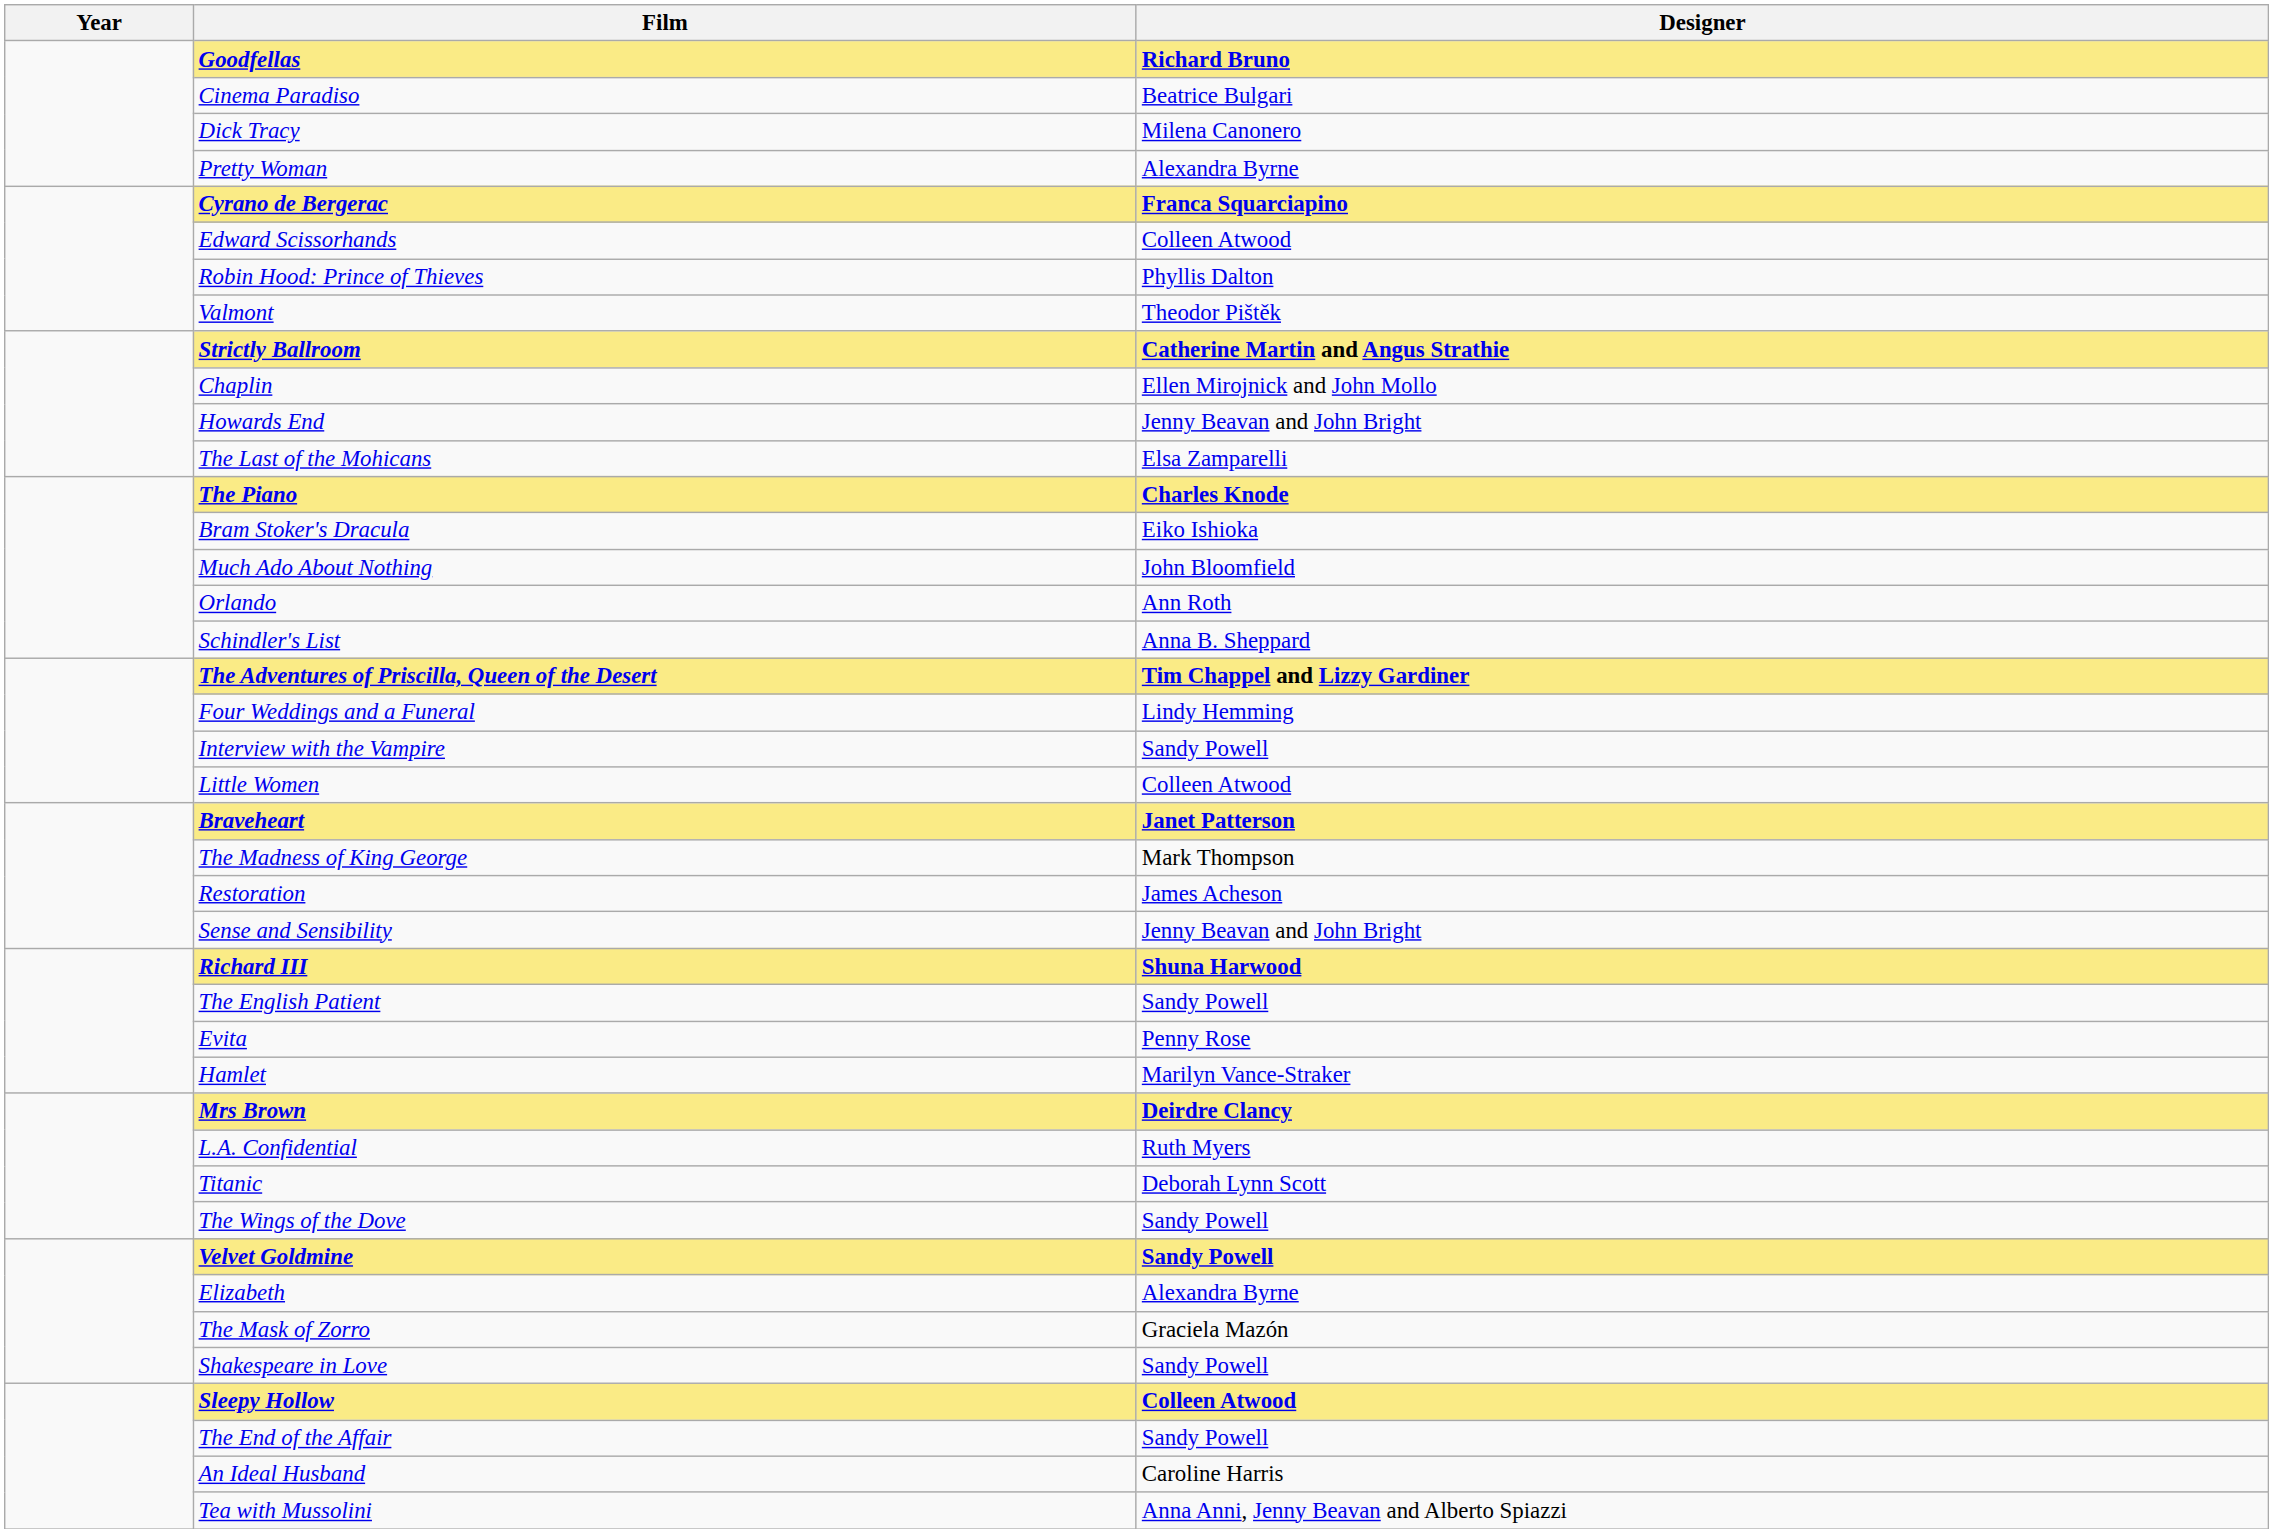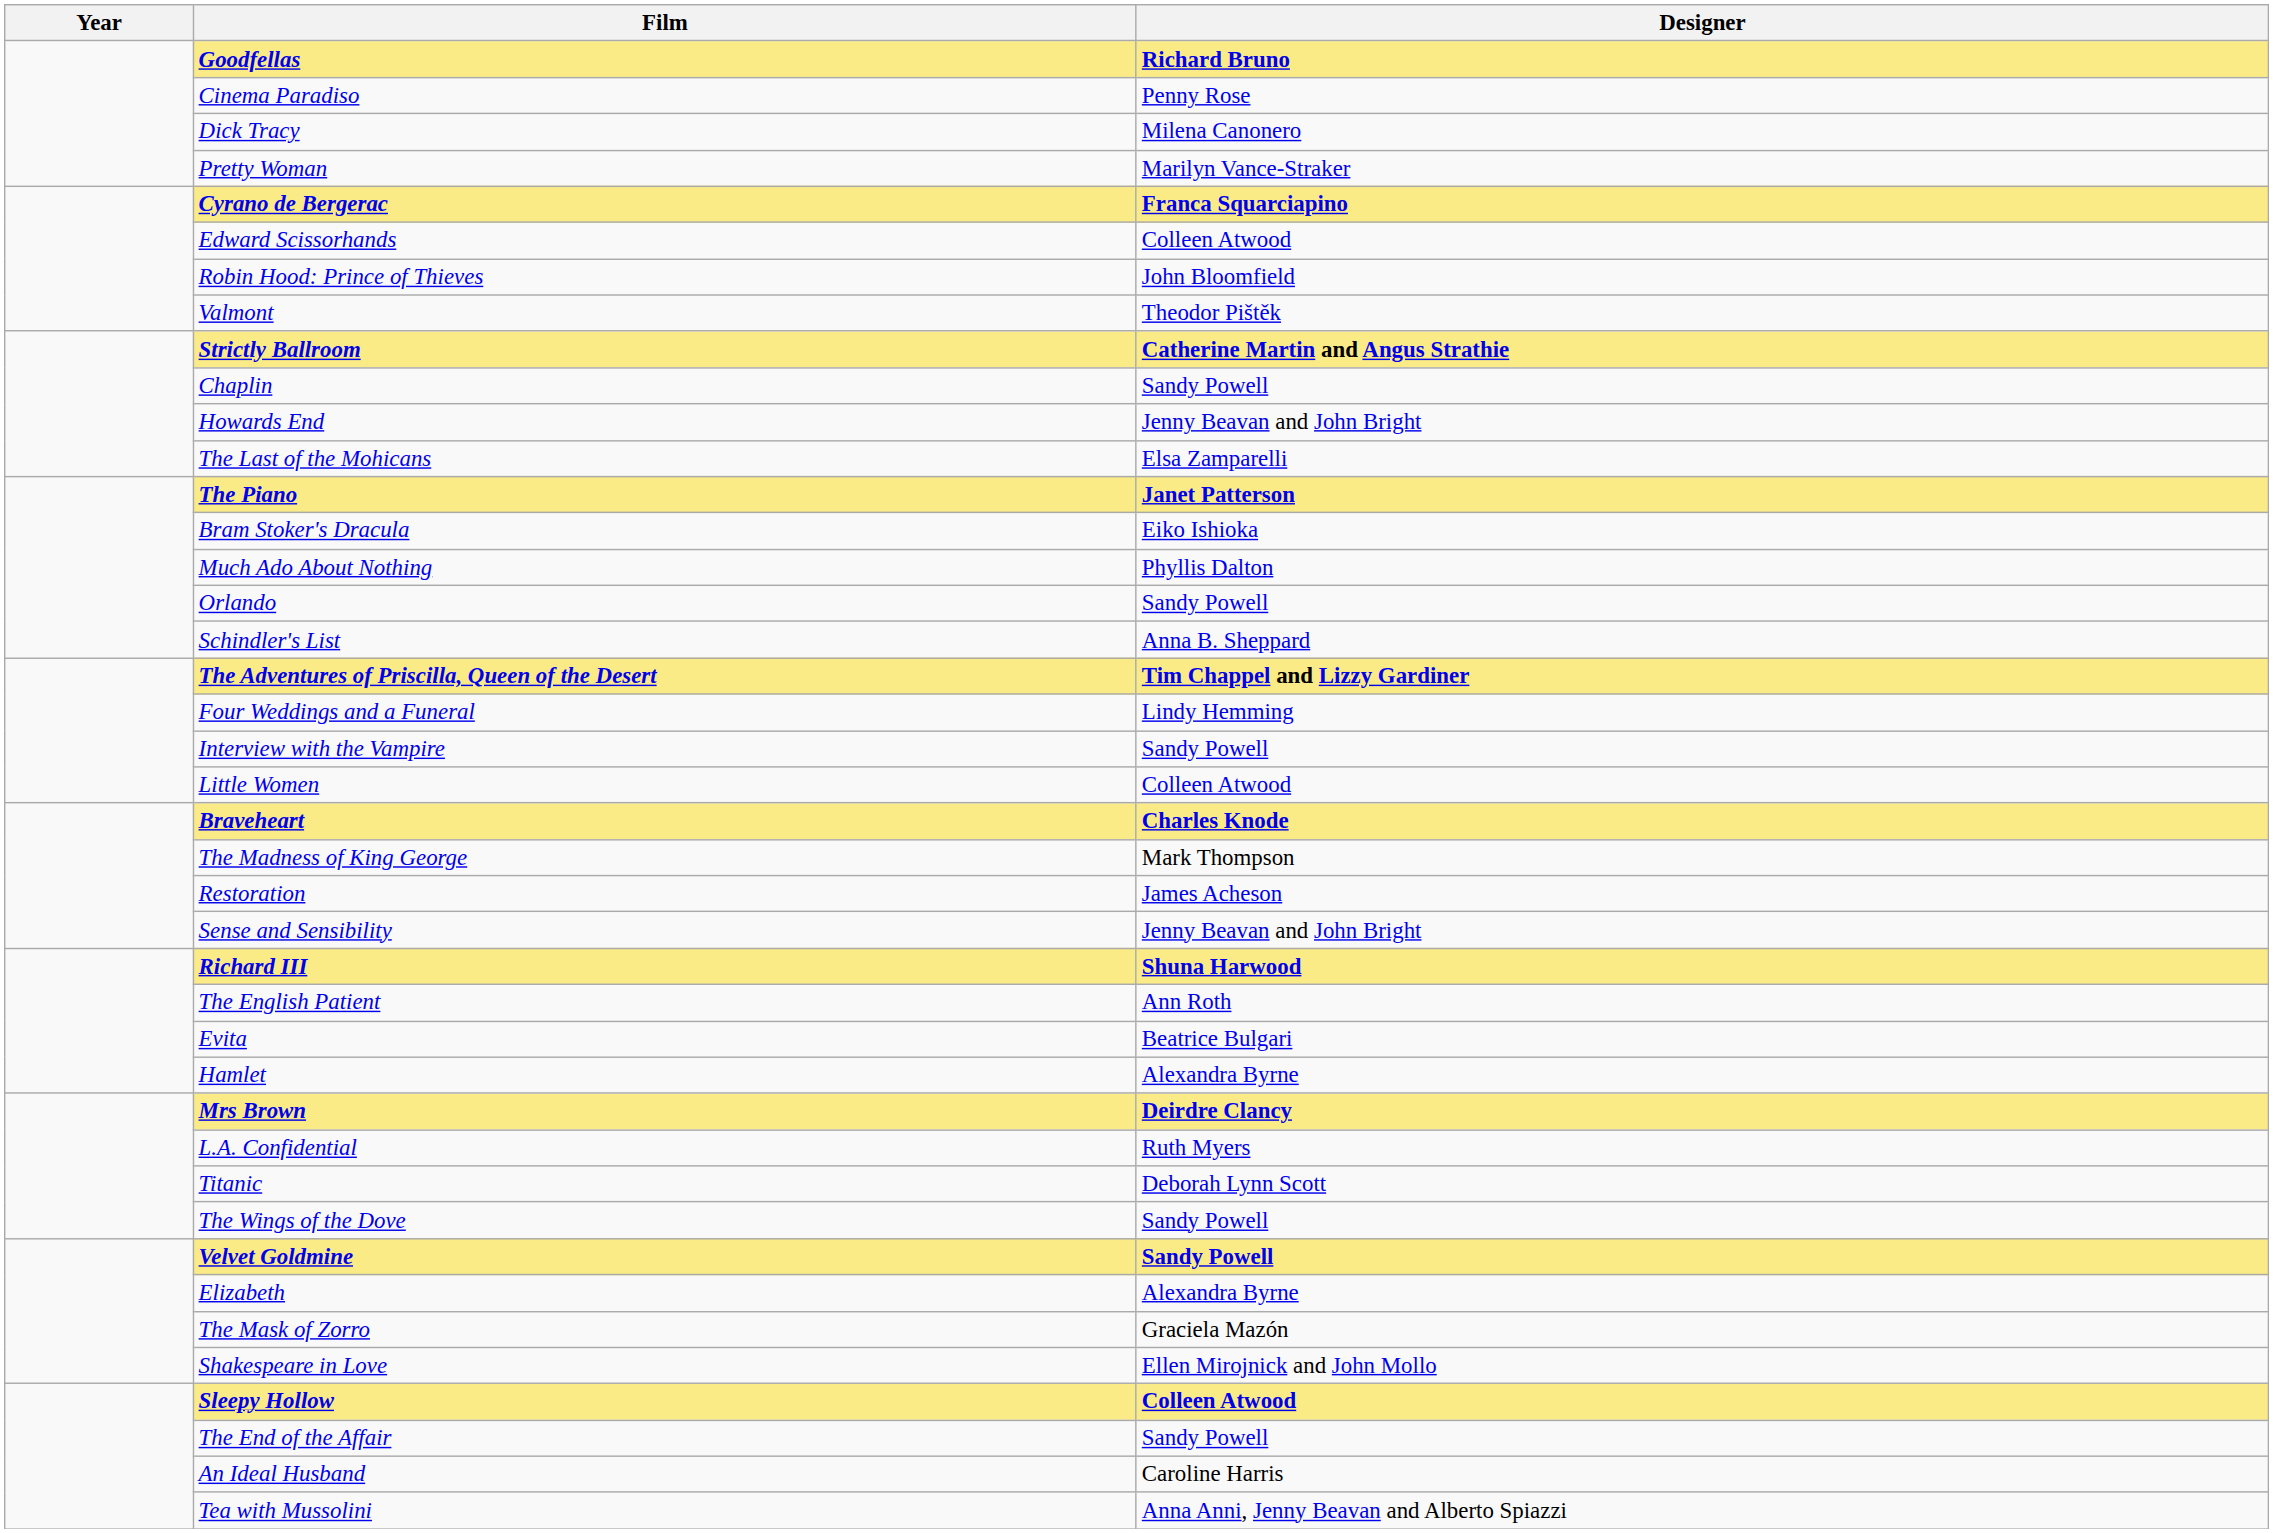 <table class="wikitable" style="width:100%;" cellpadding="5">
 <tr>
 <th style="width:5%;">Year</th>
 <th style="width:25%;">Film</th>
 <th style="width:30%;">Designer</th>
 </tr>
 <tr>
 <td rowspan="4"></td>
 <td style="background:#FAEB86"><strong><em><a href='#'>Goodfellas</a></em></strong></td>
 <td style="background:#FAEB86"><strong><a href='#'>Richard Bruno</a></strong></td>
 </tr>
 <tr>
 <td><em><a href='#'>Cinema Paradiso</a></em></td>
-<td><a href='#'>Beatrice Bulgari</a></td>
+<td><a href='#'>Penny Rose</a></td>
 </tr>
 <tr>
 <td><em><a href='#'>Dick Tracy</a></em></td>
 <td><a href='#'>Milena Canonero</a></td>
 </tr>
 <tr>
 <td><em><a href='#'>Pretty Woman</a></em></td>
-<td><a href='#'>Alexandra Byrne</a></td>
+<td><a href='#'>Marilyn Vance-Straker</a></td>
 </tr>
 <tr>
 <td rowspan="4"></td>
 <td style="background:#FAEB86"><strong><em><a href='#'>Cyrano de Bergerac</a></em></strong></td>
 <td style="background:#FAEB86"><strong><a href='#'>Franca Squarciapino</a></strong></td>
 </tr>
 <tr>
 <td><em><a href='#'>Edward Scissorhands</a></em></td>
 <td><a href='#'>Colleen Atwood</a></td>
 </tr>
 <tr>
 <td><em><a href='#'>Robin Hood: Prince of Thieves</a></em></td>
-<td><a href='#'>Phyllis Dalton</a></td>
+<td><a href='#'>John Bloomfield</a></td>
 </tr>
 <tr>
 <td><em><a href='#'>Valmont</a></em></td>
 <td><a href='#'>Theodor Pištěk</a></td>
 </tr>
 <tr>
 <td rowspan="4"></td>
 <td style="background:#FAEB86"><strong><em><a href='#'>Strictly Ballroom</a></em></strong></td>
 <td style="background:#FAEB86"><strong><a href='#'>Catherine Martin</a> and <a href='#'>Angus Strathie</a></strong></td>
 </tr>
 <tr>
 <td><em><a href='#'>Chaplin</a></em></td>
-<td><a href='#'>Ellen Mirojnick</a> and <a href='#'>John Mollo</a></td>
+<td><a href='#'>Sandy Powell</a></td>
 </tr>
 <tr>
 <td><em><a href='#'>Howards End</a></em></td>
 <td><a href='#'>Jenny Beavan</a> and <a href='#'>John Bright</a></td>
 </tr>
 <tr>
 <td><em><a href='#'>The Last of the Mohicans</a></em></td>
 <td><a href='#'>Elsa Zamparelli</a></td>
 </tr>
 <tr>
 <td rowspan="5"></td>
 <td style="background:#FAEB86"><strong><em><a href='#'>The Piano</a></em></strong></td>
-<td style="background:#FAEB86"><strong><a href='#'>Charles Knode</a></strong></td>
+<td style="background:#FAEB86"><strong><a href='#'>Janet Patterson</a></strong></td>
 </tr>
 <tr>
 <td><em><a href='#'>Bram Stoker's Dracula</a></em></td>
 <td><a href='#'>Eiko Ishioka</a></td>
 </tr>
 <tr>
 <td><em><a href='#'>Much Ado About Nothing</a></em></td>
-<td><a href='#'>John Bloomfield</a></td>
+<td><a href='#'>Phyllis Dalton</a></td>
 </tr>
 <tr>
 <td><em><a href='#'>Orlando</a></em></td>
-<td><a href='#'>Ann Roth</a></td>
+<td><a href='#'>Sandy Powell</a></td>
 </tr>
 <tr>
 <td><em><a href='#'>Schindler's List</a></em></td>
 <td><a href='#'>Anna B. Sheppard</a></td>
 </tr>
 <tr>
 <td rowspan="4"></td>
 <td style="background:#FAEB86"><strong><em><a href='#'>The Adventures of Priscilla, Queen of the Desert</a></em></strong></td>
 <td style="background:#FAEB86"><strong><a href='#'>Tim Chappel</a> and <a href='#'>Lizzy Gardiner</a></strong></td>
 </tr>
 <tr>
 <td><em><a href='#'>Four Weddings and a Funeral</a></em></td>
 <td><a href='#'>Lindy Hemming</a></td>
 </tr>
 <tr>
 <td><em><a href='#'>Interview with the Vampire</a></em></td>
 <td><a href='#'>Sandy Powell</a></td>
 </tr>
 <tr>
 <td><em><a href='#'>Little Women</a></em></td>
 <td><a href='#'>Colleen Atwood</a></td>
 </tr>
 <tr>
 <td rowspan="4"></td>
 <td style="background:#FAEB86"><strong><em><a href='#'>Braveheart</a></em></strong></td>
-<td style="background:#FAEB86"><strong><a href='#'>Janet Patterson</a></strong></td>
+<td style="background:#FAEB86"><strong><a href='#'>Charles Knode</a></strong></td>
 </tr>
 <tr>
 <td><em><a href='#'>The Madness of King George</a></em></td>
 <td>Mark Thompson</td>
 </tr>
 <tr>
 <td><em><a href='#'>Restoration</a></em></td>
 <td><a href='#'>James Acheson</a></td>
 </tr>
 <tr>
 <td><em><a href='#'>Sense and Sensibility</a></em></td>
 <td><a href='#'>Jenny Beavan</a> and <a href='#'>John Bright</a></td>
 </tr>
 <tr>
 <td rowspan="4"></td>
 <td style="background:#FAEB86"><strong><em><a href='#'>Richard III</a></em></strong></td>
 <td style="background:#FAEB86"><strong><a href='#'>Shuna Harwood</a></strong></td>
 </tr>
 <tr>
 <td><em><a href='#'>The English Patient</a></em></td>
-<td><a href='#'>Sandy Powell</a></td>
+<td><a href='#'>Ann Roth</a></td>
 </tr>
 <tr>
 <td><em><a href='#'>Evita</a></em></td>
-<td><a href='#'>Penny Rose</a></td>
+<td><a href='#'>Beatrice Bulgari</a></td>
 </tr>
 <tr>
 <td><em><a href='#'>Hamlet</a></em></td>
-<td><a href='#'>Marilyn Vance-Straker</a></td>
+<td><a href='#'>Alexandra Byrne</a></td>
 </tr>
 <tr>
 <td rowspan="4"></td>
 <td style="background:#FAEB86"><strong><em><a href='#'>Mrs Brown</a></em></strong></td>
 <td style="background:#FAEB86"><strong><a href='#'>Deirdre Clancy</a></strong></td>
 </tr>
 <tr>
 <td><em><a href='#'>L.A. Confidential</a></em></td>
 <td><a href='#'>Ruth Myers</a></td>
 </tr>
 <tr>
 <td><em><a href='#'>Titanic</a></em></td>
 <td><a href='#'>Deborah Lynn Scott</a></td>
 </tr>
 <tr>
 <td><em><a href='#'>The Wings of the Dove</a></em></td>
 <td><a href='#'>Sandy Powell</a></td>
 </tr>
 <tr>
 <td rowspan="4"></td>
 <td style="background:#FAEB86"><strong><em><a href='#'>Velvet Goldmine</a></em></strong></td>
 <td style="background:#FAEB86"><strong><a href='#'>Sandy Powell</a></strong></td>
 </tr>
 <tr>
 <td><em><a href='#'>Elizabeth</a></em></td>
 <td><a href='#'>Alexandra Byrne</a></td>
 </tr>
 <tr>
 <td><em><a href='#'>The Mask of Zorro</a></em></td>
 <td>Graciela Mazón</td>
 </tr>
 <tr>
 <td><em><a href='#'>Shakespeare in Love</a></em></td>
-<td><a href='#'>Sandy Powell</a></td>
+<td><a href='#'>Ellen Mirojnick</a> and <a href='#'>John Mollo</a></td>
 </tr>
 <tr>
 <td rowspan="5"></td>
 <td style="background:#FAEB86"><strong><em><a href='#'>Sleepy Hollow</a></em></strong></td>
 <td style="background:#FAEB86"><strong><a href='#'>Colleen Atwood</a></strong></td>
 </tr>
 <tr>
 <td><em><a href='#'>The End of the Affair</a></em></td>
 <td><a href='#'>Sandy Powell</a></td>
 </tr>
 <tr>
 <td><em><a href='#'>An Ideal Husband</a></em></td>
 <td>Caroline Harris</td>
 </tr>
 <tr>
 <td><em><a href='#'>Tea with Mussolini</a></em></td>
 <td><a href='#'>Anna Anni</a>, <a href='#'>Jenny Beavan</a> and Alberto Spiazzi</td>
 </tr>
 </table>
